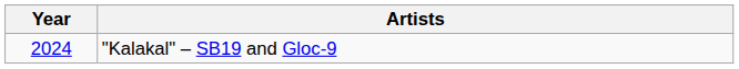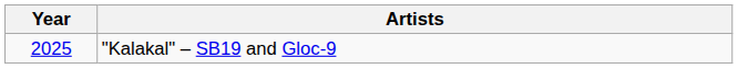 <table class="wikitable sortable"  style="width:50%;">
 <tr>
 <th width=5%  scope="col">Year</th>
 <th ! width=40%  scope="col">Artists</th>
 </tr>
 <tr>
-<td align="center"><a href='#'>2024</a></td>
+<td align="center"><a href='#'>2025</a></td>
 <td>"Kalakal" – <a href='#'>SB19</a> and <a href='#'>Gloc-9</a></td>
 </tr>
 </table>
